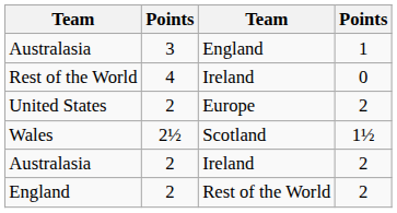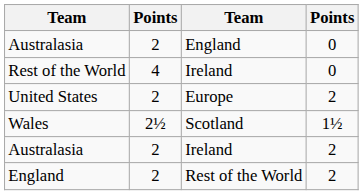 <table class="wikitable" style="text-align:center">
 <tr>
 <th>Team</th>
 <th>Points</th>
 <th>Team</th>
 <th>Points</th>
 </tr>
 <tr>
 <td align=left>Australasia</td>
-<td>3</td>
+<td>2</td>
 <td align=left> England</td>
-<td>1</td>
+<td>0</td>
 </tr>
 <tr>
 <td align=left>Rest of the World</td>
 <td>4</td>
 <td align=left> Ireland</td>
 <td>0</td>
 </tr>
 <tr>
 <td align=left> United States</td>
 <td>2</td>
 <td align=left> Europe</td>
 <td>2</td>
 </tr>
 <tr>
 <td align=left> Wales</td>
 <td>2½</td>
 <td align=left> Scotland</td>
 <td>1½</td>
 </tr>
 <tr>
 <td align=left>Australasia</td>
 <td>2</td>
 <td align=left> Ireland</td>
 <td>2</td>
 </tr>
 <tr>
 <td align=left> England</td>
 <td>2</td>
 <td align=left>Rest of the World</td>
 <td>2</td>
 </tr>
 </table>
